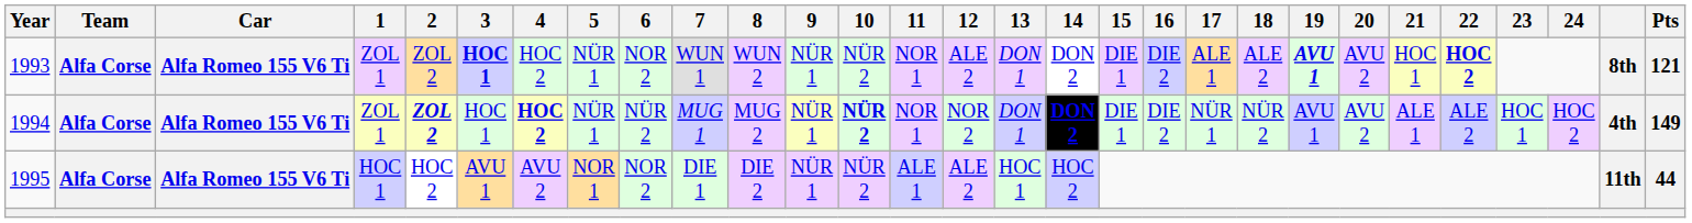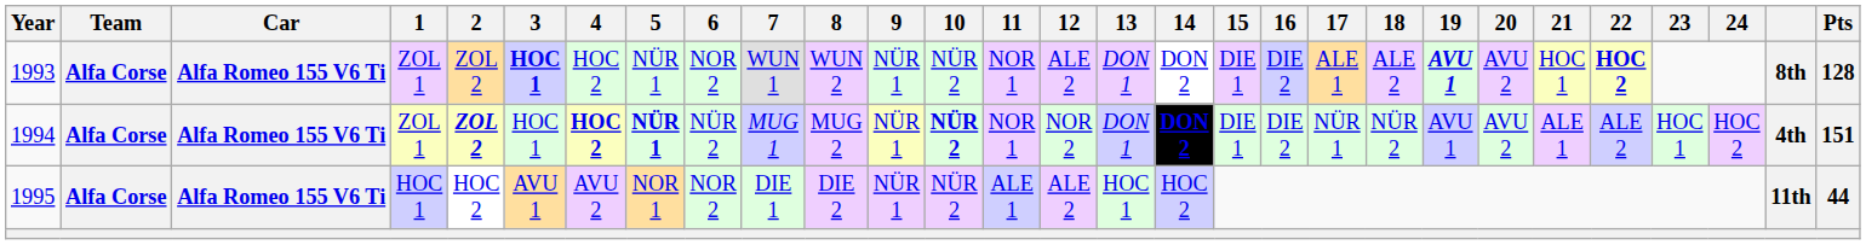 <table class="wikitable" border="1" style="text-align:center; font-size:85%;">
 <tr>
 <th>Year</th>
 <th>Team</th>
 <th>Car</th>
 <th>1</th>
 <th>2</th>
 <th>3</th>
 <th>4</th>
 <th>5</th>
 <th>6</th>
 <th>7</th>
 <th>8</th>
 <th>9</th>
 <th>10</th>
 <th>11</th>
 <th>12</th>
 <th>13</th>
 <th>14</th>
 <th>15</th>
 <th>16</th>
 <th>17</th>
 <th>18</th>
 <th>19</th>
 <th>20</th>
 <th>21</th>
 <th>22</th>
 <th>23</th>
 <th>24</th>
 <th></th>
 <th>Pts</th>
 </tr>
 <tr>
 <td><a href='#'>1993</a></td>
 <th nowrap><a href='#'>Alfa Corse</a></th>
 <th nowrap><a href='#'>Alfa Romeo 155 V6 Ti</a></th>
 <td style="background:#EFCFFF;"><a href='#'>ZOL<br>1</a><br></td>
 <td style="background:#FFDF9F;"><a href='#'>ZOL<br>2</a><br></td>
 <td style="background:#CFCFFF;"><strong><a href='#'>HOC<br>1</a></strong><br></td>
 <td style="background:#DFFFDF;"><a href='#'>HOC<br>2</a><br></td>
 <td style="background:#DFFFDF;"><a href='#'>NÜR<br>1</a><br></td>
 <td style="background:#DFFFDF;"><a href='#'>NOR<br>2</a><br></td>
 <td style="background:#DFDFDF;"><a href='#'>WUN<br>1</a><br></td>
 <td style="background:#EFCFFF;"><a href='#'>WUN<br>2</a><br></td>
 <td style="background:#DFFFDF;"><a href='#'>NÜR<br>1</a><br></td>
 <td style="background:#DFFFDF;"><a href='#'>NÜR<br>2</a><br></td>
 <td style="background:#EFCFFF;"><a href='#'>NOR<br>1</a><br></td>
 <td style="background:#EFCFFF;"><a href='#'>ALE<br>2</a><br></td>
 <td style="background:#EFCFFF;"><em><a href='#'>DON<br>1</a></em><br></td>
 <td style="background:#FFFFFF;"><a href='#'>DON<br>2</a><br></td>
 <td style="background:#EFCFFF;"><a href='#'>DIE<br>1</a><br></td>
 <td style="background:#CFCFFF;"><a href='#'>DIE<br>2</a><br></td>
 <td style="background:#FFDF9F;"><a href='#'>ALE<br>1</a><br></td>
 <td style="background:#EFCFFF;"><a href='#'>ALE<br>2</a><br></td>
 <td style="background:#DFFFDF;"><strong><em><a href='#'>AVU<br>1</a></em></strong><br></td>
 <td style="background:#EFCFFF;"><a href='#'>AVU<br>2</a><br></td>
 <td style="background:#FBFFBF;"><a href='#'>HOC<br>1</a><br></td>
 <td style="background:#FBFFBF;"><strong><a href='#'>HOC<br>2</a></strong><br></td>
 <td colspan=2></td>
 <th>8th</th>
-<th>121</th>
+<th>128</th>
 </tr>
 <tr>
 <td><a href='#'>1994</a></td>
 <th nowrap><a href='#'>Alfa Corse</a></th>
 <th nowrap><a href='#'>Alfa Romeo 155 V6 Ti</a></th>
 <td style="background:#FBFFBF;"><a href='#'>ZOL<br>1</a><br></td>
 <td style="background:#FBFFBF;"><strong><em><a href='#'>ZOL<br>2</a></em></strong><br></td>
 <td style="background:#DFFFDF;"><a href='#'>HOC<br>1</a><br></td>
 <td style="background:#FBFFBF;"><strong><a href='#'>HOC<br>2</a><br></strong></td>
-<td style="background:#DFFFDF;"><a href='#'>NÜR<br>1</a><br></td>
+<td style="background:#DFFFDF;"><strong><a href='#'>NÜR<br>1</a><br></strong></td>
 <td style="background:#DFFFDF;"><a href='#'>NÜR<br>2</a><br></td>
 <td style="background:#CFCFFF;"><em><a href='#'>MUG<br>1</a></em><br></td>
 <td style="background:#EFCFFF;"><a href='#'>MUG<br>2</a><br></td>
 <td style="background:#FBFFBF;"><a href='#'>NÜR<br>1</a><br></td>
 <td style="background:#DFFFDF;"><strong><a href='#'>NÜR<br>2</a></strong><br></td>
 <td style="background:#EFCFFF;"><a href='#'>NOR<br>1</a><br></td>
 <td style="background:#DFFFDF;"><a href='#'>NOR<br>2</a><br></td>
 <td style="background:#CFCFFF;"><em><a href='#'>DON<br>1</a></em><br></td>
 <td style="background:#000000; color:white"><strong><a href='#'><span>DON<br>2</span></a></strong><br></td>
 <td style="background:#DFFFDF;"><a href='#'>DIE<br>1</a><br></td>
 <td style="background:#DFFFDF;"><a href='#'>DIE<br>2</a><br></td>
 <td style="background:#DFFFDF;"><a href='#'>NÜR<br>1</a><br></td>
 <td style="background:#DFFFDF;"><a href='#'>NÜR<br>2</a><br></td>
 <td style="background:#CFCFFF;"><a href='#'>AVU<br>1</a><br></td>
 <td style="background:#DFFFDF;"><a href='#'>AVU<br>2</a><br></td>
 <td style="background:#EFCFFF;"><a href='#'>ALE<br>1</a><br></td>
 <td style="background:#CFCFFF;"><a href='#'>ALE<br>2</a><br></td>
 <td style="background:#DFFFDF;"><a href='#'>HOC<br>1</a><br></td>
 <td style="background:#EFCFFF;"><a href='#'>HOC<br>2</a><br></td>
 <th>4th</th>
-<th>149</th>
+<th>151</th>
 </tr>
 <tr>
 <td><a href='#'>1995</a></td>
 <th nowrap><a href='#'>Alfa Corse</a></th>
 <th nowrap><a href='#'>Alfa Romeo 155 V6 Ti</a></th>
 <td style="background:#CFCFFF;"><a href='#'>HOC<br>1</a><br></td>
 <td style="background:#FFFFFF;"><a href='#'>HOC<br>2</a><br></td>
 <td style="background:#FFDF9F;"><a href='#'>AVU<br>1</a><br></td>
 <td style="background:#EFCFFF;"><a href='#'>AVU<br>2</a><br></td>
 <td style="background:#FFDF9F;"><a href='#'>NOR<br>1</a><br></td>
 <td style="background:#DFFFDF;"><a href='#'>NOR<br>2</a><br></td>
 <td style="background:#DFFFDF;"><a href='#'>DIE<br>1</a><br></td>
 <td style="background:#EFCFFF;"><a href='#'>DIE<br>2</a><br></td>
 <td style="background:#EFCFFF;"><a href='#'>NÜR<br>1</a><br></td>
 <td style="background:#EFCFFF;"><a href='#'>NÜR<br>2</a><br></td>
 <td style="background:#CFCFFF;"><a href='#'>ALE<br>1</a><br></td>
 <td style="background:#EFCFFF;"><a href='#'>ALE<br>2</a><br></td>
 <td style="background:#DFFFDF;"><a href='#'>HOC<br>1</a><br></td>
 <td style="background:#CFCFFF;"><a href='#'>HOC<br>2</a><br></td>
 <td colspan=10></td>
 <th>11th</th>
 <th>44</th>
 </tr>
 <tr>
 <th colspan="29"></th>
 </tr>
 </table>
